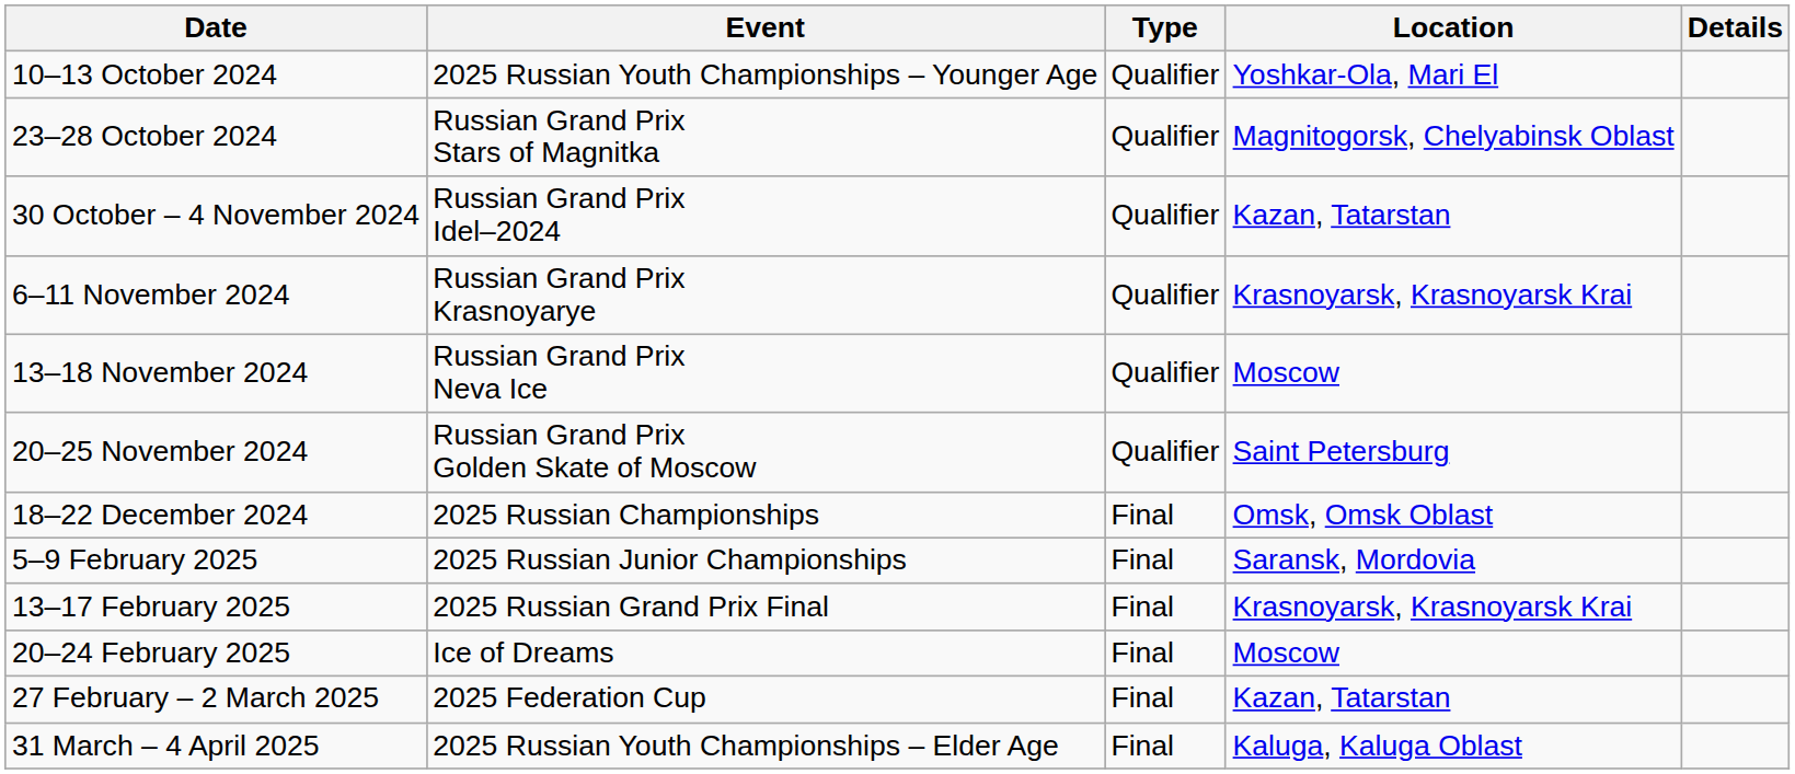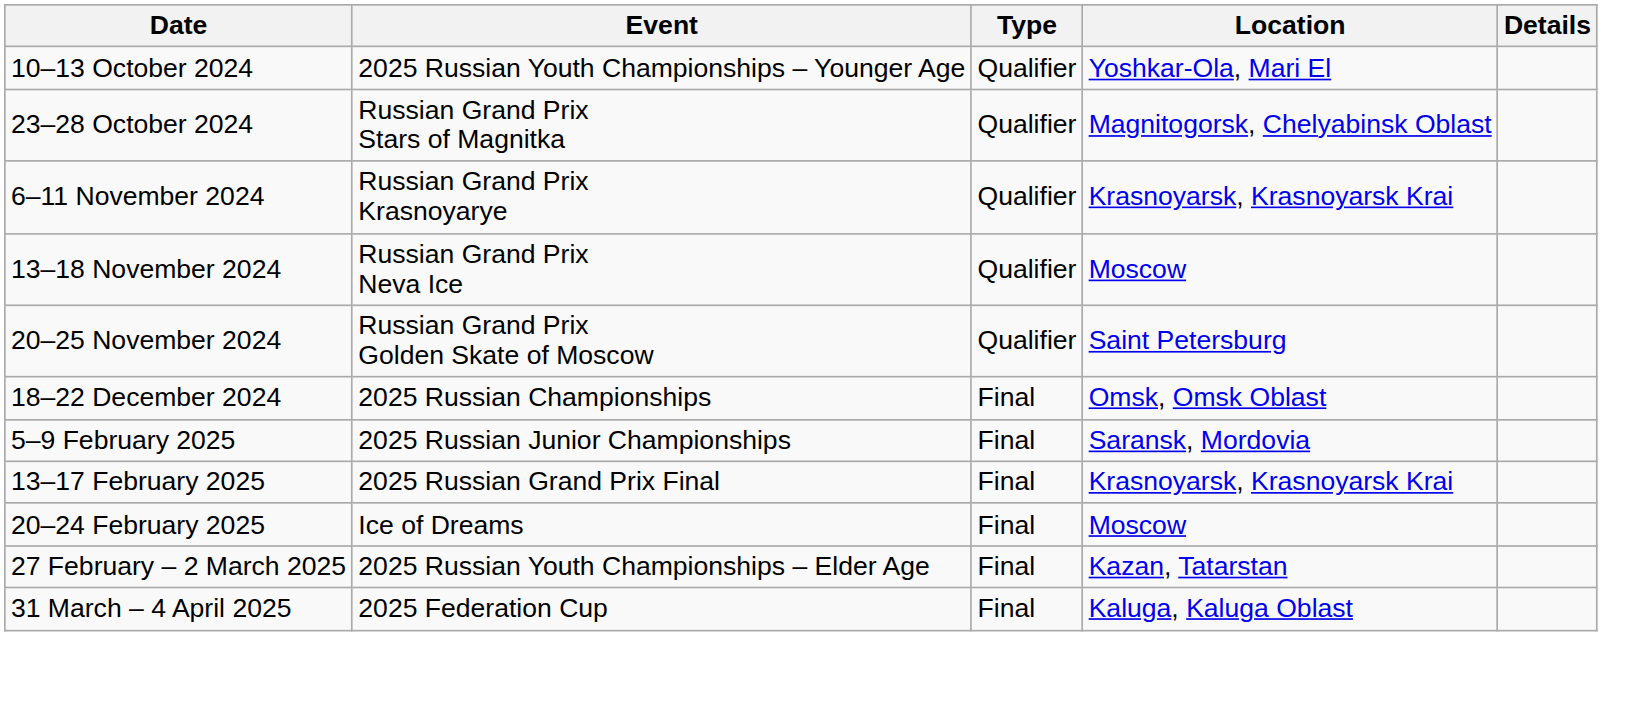 <table class="wikitable">
 <tr>
 <th>Date</th>
 <th>Event</th>
 <th>Type</th>
 <th>Location</th>
 <th>Details</th>
 </tr>
 <tr>
 <td>10–13 October 2024</td>
 <td>2025 Russian Youth Championships – Younger Age</td>
 <td>Qualifier</td>
 <td><a href='#'>Yoshkar-Ola</a>, <a href='#'>Mari El</a></td>
 <td></td>
 </tr>
 <tr>
 <td>23–28 October 2024</td>
 <td>Russian Grand Prix<br>Stars of Magnitka</td>
 <td>Qualifier</td>
 <td><a href='#'>Magnitogorsk</a>, <a href='#'>Chelyabinsk Oblast</a></td>
-<td><br></td>
-</tr>
-<tr>
-<td>30 October – 4 November 2024</td>
-<td>Russian Grand Prix<br>Idel–2024</td>
-<td>Qualifier</td>
-<td><a href='#'>Kazan</a>, <a href='#'>Tatarstan</a></td>
 <td><br></td>
 </tr>
 <tr>
 <td>6–11 November 2024</td>
 <td>Russian Grand Prix<br>Krasnoyarye</td>
 <td>Qualifier</td>
 <td><a href='#'>Krasnoyarsk</a>, <a href='#'>Krasnoyarsk Krai</a></td>
 <td><br></td>
 </tr>
 <tr>
 <td>13–18 November 2024</td>
 <td>Russian Grand Prix<br>Neva Ice</td>
 <td>Qualifier</td>
 <td><a href='#'>Moscow</a></td>
 <td><br></td>
 </tr>
 <tr>
 <td>20–25 November 2024</td>
 <td>Russian Grand Prix<br>Golden Skate of Moscow</td>
 <td>Qualifier</td>
 <td><a href='#'>Saint Petersburg</a></td>
 <td><br></td>
 </tr>
 <tr>
 <td>18–22 December 2024</td>
 <td>2025 Russian Championships</td>
 <td>Final</td>
 <td><a href='#'>Omsk</a>, <a href='#'>Omsk Oblast</a></td>
 <td></td>
 </tr>
 <tr>
 <td>5–9 February 2025</td>
 <td>2025 Russian Junior Championships</td>
 <td>Final</td>
 <td><a href='#'>Saransk</a>, <a href='#'>Mordovia</a></td>
 <td></td>
 </tr>
 <tr>
 <td>13–17 February 2025</td>
 <td>2025 Russian Grand Prix Final</td>
 <td>Final</td>
 <td><a href='#'>Krasnoyarsk</a>, <a href='#'>Krasnoyarsk Krai</a></td>
 <td></td>
 </tr>
 <tr>
 <td>20–24 February 2025</td>
 <td>Ice of Dreams</td>
 <td>Final</td>
 <td><a href='#'>Moscow</a></td>
 <td></td>
 </tr>
 <tr>
 <td>27 February – 2 March 2025</td>
-<td>2025 Federation Cup</td>
+<td>2025 Russian Youth Championships – Elder Age</td>
 <td>Final</td>
 <td><a href='#'>Kazan</a>, <a href='#'>Tatarstan</a></td>
 <td></td>
 </tr>
 <tr>
 <td>31 March – 4 April 2025</td>
-<td>2025 Russian Youth Championships – Elder Age</td>
+<td>2025 Federation Cup</td>
 <td>Final</td>
 <td><a href='#'>Kaluga</a>, <a href='#'>Kaluga Oblast</a></td>
 <td></td>
 </tr>
 </table>
